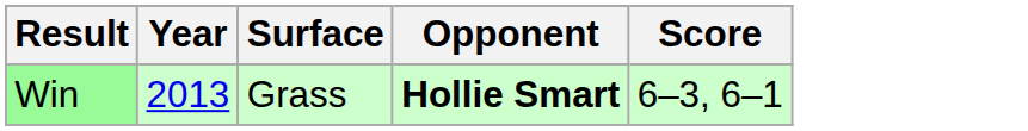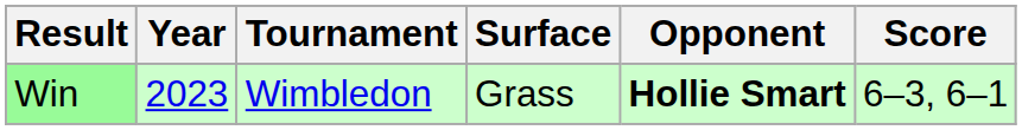 <table class="sortable wikitable">
 <tr>
 <th>Result</th>
 <th>Year</th>
+<th>Tournament</th>
 <th>Surface</th>
 <th>Opponent</th>
 <th>Score</th>
 </tr>
 <tr style="background:#CCFFCC;">
 <td style="background:#98fb98;">Win</td>
-<td><a href='#'>2013</a></td>
+<td><a href='#'>2023</a></td>
+<td><a href='#'>Wimbledon</a></td>
 <td>Grass</td>
 <td><strong> Hollie Smart</strong></td>
 <td>6–3, 6–1</td>
 </tr>
 </table>
